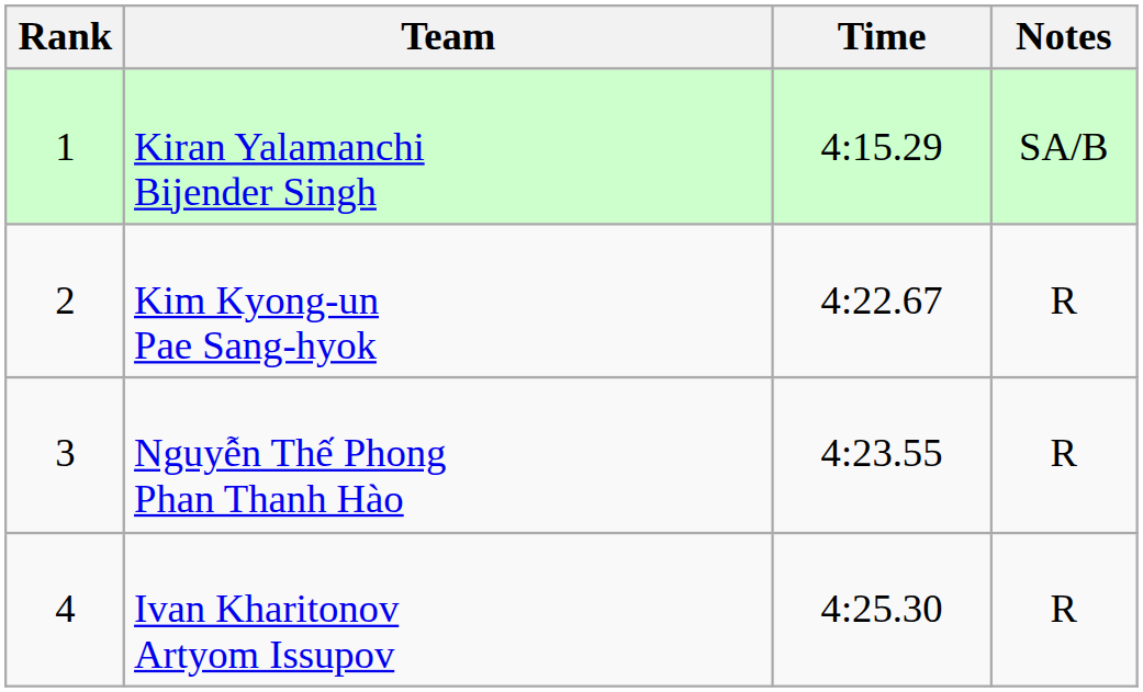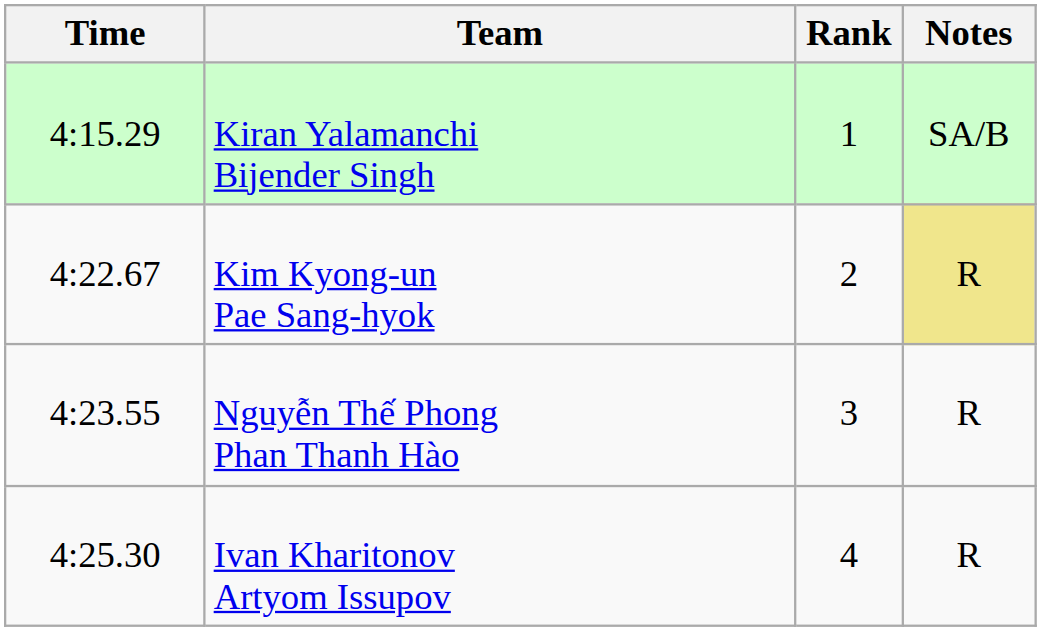 <table class=wikitable style="text-align:center">
 <tr>
+<th width=80>Time</th>
+<th width=250>Team</th>
 <th width=40>Rank</th>
-<th width=250>Team</th>
-<th width=80>Time</th>
 <th width=50>Notes</th>
 </tr>
 <tr bgcolor="ccffcc">
+<td>4:15.29</td>
+<td align=left><br><a href='#'>Kiran Yalamanchi</a><br><a href='#'>Bijender Singh</a></td>
 <td>1</td>
-<td align=left><br><a href='#'>Kiran Yalamanchi</a><br><a href='#'>Bijender Singh</a></td>
-<td>4:15.29</td>
 <td>SA/B</td>
 </tr>
 <tr>
+<td>4:22.67</td>
+<td align=left><br><a href='#'>Kim Kyong-un</a><br><a href='#'>Pae Sang-hyok</a></td>
 <td>2</td>
-<td align=left><br><a href='#'>Kim Kyong-un</a><br><a href='#'>Pae Sang-hyok</a></td>
-<td>4:22.67</td>
+<td style="background: khaki;">R</td>
+</tr>
+<tr>
+<td>4:23.55</td>
+<td align=left><br><a href='#'>Nguyễn Thế Phong</a><br><a href='#'>Phan Thanh Hào</a></td>
+<td>3</td>
 <td>R</td>
 </tr>
 <tr>
-<td>3</td>
-<td align=left><br><a href='#'>Nguyễn Thế Phong</a><br><a href='#'>Phan Thanh Hào</a></td>
-<td>4:23.55</td>
-<td>R</td>
-</tr>
-<tr>
+<td>4:25.30</td>
+<td align=left><br><a href='#'>Ivan Kharitonov</a><br><a href='#'>Artyom Issupov</a></td>
 <td>4</td>
-<td align=left><br><a href='#'>Ivan Kharitonov</a><br><a href='#'>Artyom Issupov</a></td>
-<td>4:25.30</td>
 <td>R</td>
 </tr>
 </table>
